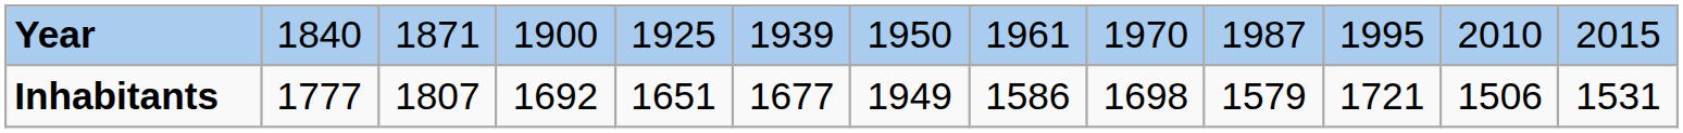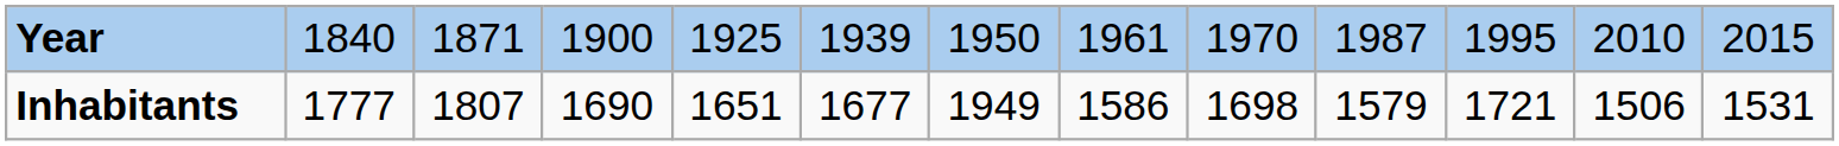 <table class="wikitable" width=700>
 <tr bgcolor="#aacdef" align=center>
 <td align=left><strong>Year</strong></td>
 <td>1840</td>
 <td>1871</td>
 <td>1900</td>
 <td>1925</td>
 <td>1939</td>
 <td>1950</td>
 <td>1961</td>
 <td>1970</td>
 <td>1987</td>
 <td>1995</td>
 <td>2010</td>
 <td>2015</td>
 </tr>
 <tr align=center>
 <td align=left><strong>Inhabitants</strong></td>
 <td>1777</td>
 <td>1807</td>
-<td>1692</td>
+<td>1690</td>
 <td>1651</td>
 <td>1677</td>
 <td>1949</td>
 <td>1586</td>
 <td>1698</td>
 <td>1579</td>
 <td>1721</td>
 <td>1506</td>
 <td>1531</td>
 </tr>
 </table>
